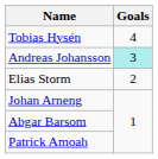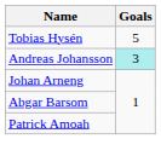 <table class="wikitable">
 <tr>
 <th>Name</th>
 <th>Goals</th>
 </tr>
 <tr>
 <td> <a href='#'>Tobias Hysén</a></td>
-<td align=center>4</td>
+<td align=center>5</td>
 </tr>
 <tr>
 <td> <a href='#'>Andreas Johansson</a></td>
 <td align=center style="background: paleturquoise;">3</td>
-</tr>
-<tr>
-<td> Elias Storm</td>
-<td align=center>2</td>
 </tr>
 <tr>
 <td> <a href='#'>Johan Arneng</a></td>
 <td rowspan="3" style="text-align:center;">1</td>
 </tr>
 <tr>
 <td> <a href='#'>Abgar Barsom</a></td>
 </tr>
 <tr>
 <td> <a href='#'>Patrick Amoah</a></td>
 </tr>
 </table>
